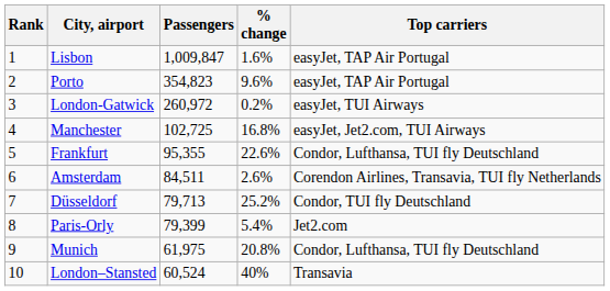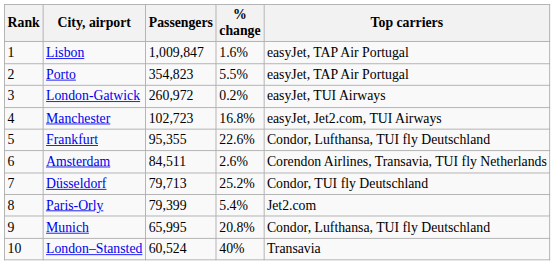 <table class="wikitable" width=align=>
 <tr>
 <th>Rank</th>
 <th>City, airport</th>
 <th>Passengers</th>
 <th>%<br>change<br></th>
 <th>Top carriers</th>
 </tr>
 <tr>
 <td>1</td>
 <td><a href='#'>Lisbon</a></td>
 <td>1,009,847</td>
 <td> 1.6%</td>
 <td>easyJet, TAP Air Portugal</td>
 </tr>
 <tr>
 <td>2</td>
 <td><a href='#'>Porto</a></td>
 <td>354,823</td>
-<td> 9.6%</td>
+<td> 5.5%</td>
 <td>easyJet, TAP Air Portugal</td>
 </tr>
 <tr>
 <td>3</td>
 <td><a href='#'>London-Gatwick</a></td>
 <td>260,972</td>
 <td> 0.2%</td>
 <td>easyJet, TUI Airways</td>
 </tr>
 <tr>
 <td>4</td>
 <td><a href='#'>Manchester</a></td>
-<td>102,725</td>
+<td>102,723</td>
 <td> 16.8%</td>
 <td>easyJet, Jet2.com, TUI Airways</td>
 </tr>
 <tr>
 <td>5</td>
 <td><a href='#'>Frankfurt</a></td>
 <td>95,355</td>
 <td> 22.6%</td>
 <td>Condor, Lufthansa, TUI fly Deutschland</td>
 </tr>
 <tr>
 <td>6</td>
 <td><a href='#'>Amsterdam</a></td>
 <td>84,511</td>
 <td> 2.6%</td>
 <td>Corendon Airlines, Transavia, TUI fly Netherlands</td>
 </tr>
 <tr>
 <td>7</td>
 <td><a href='#'>Düsseldorf</a></td>
 <td>79,713</td>
 <td> 25.2%</td>
 <td>Condor, TUI fly Deutschland</td>
 </tr>
 <tr>
 <td>8</td>
 <td><a href='#'>Paris-Orly</a></td>
 <td>79,399</td>
 <td> 5.4%</td>
 <td>Jet2.com</td>
 </tr>
 <tr>
 <td>9</td>
 <td><a href='#'>Munich</a></td>
-<td>61,975</td>
+<td>65,995</td>
 <td> 20.8%</td>
 <td>Condor, Lufthansa, TUI fly Deutschland</td>
 </tr>
 <tr>
 <td>10</td>
 <td><a href='#'>London–Stansted</a></td>
 <td>60,524</td>
 <td> 40%</td>
 <td>Transavia</td>
 </tr>
 </table>
